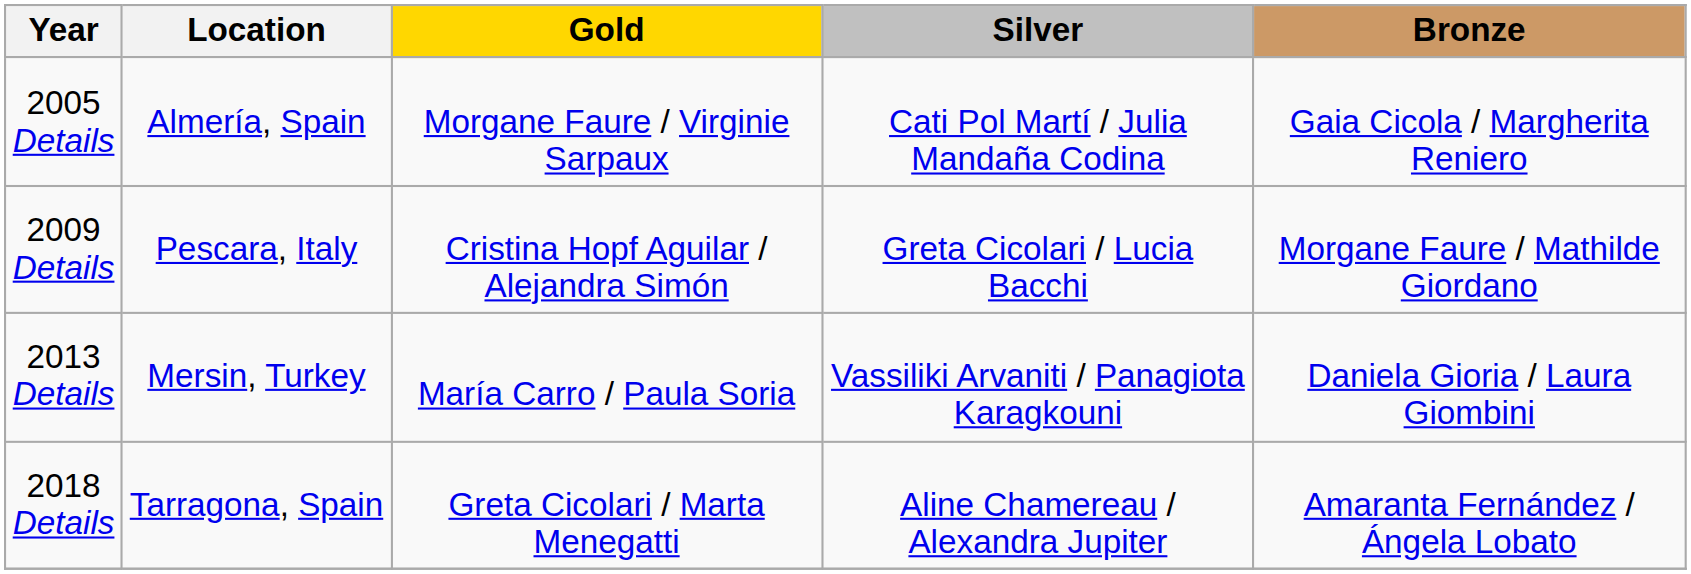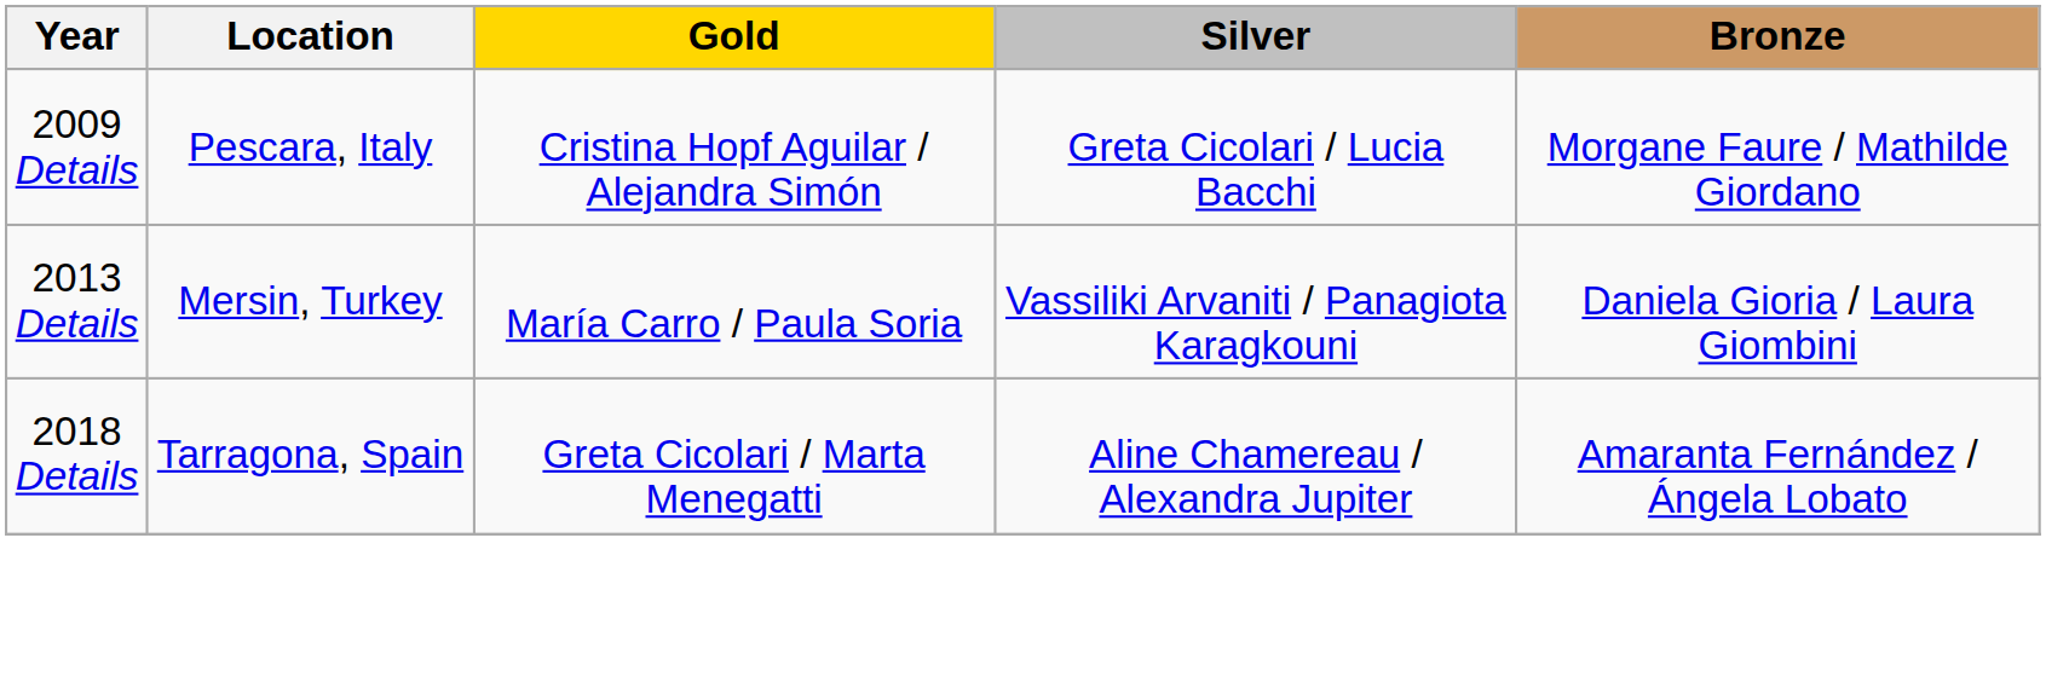 <table class="wikitable">
 <tr>
 <th>Year</th>
 <th>Location</th>
 <th scope=col colspan=1 style="width:200px; background: gold;">Gold</th>
 <th scope=col colspan=1 style="width:200px; background: silver;">Silver</th>
 <th scope=col colspan=1 style="width:200px; background: #cc9966;">Bronze</th>
-</tr>
-<tr align=center>
-<td>2005 <br><em><a href='#'>Details</a></em></td>
-<td><a href='#'>Almería</a>, <a href='#'>Spain</a></td>
-<td> <br> <a href='#'>Morgane Faure</a> / <a href='#'>Virginie Sarpaux</a></td>
-<td> <br> <a href='#'>Cati Pol Martí</a> / <a href='#'>Julia Mandaña Codina</a></td>
-<td> <br> <a href='#'>Gaia Cicola</a> / <a href='#'>Margherita Reniero</a></td>
 </tr>
 <tr align=center>
 <td>2009 <br><em><a href='#'>Details</a></em></td>
 <td><a href='#'>Pescara</a>, <a href='#'>Italy</a></td>
 <td> <br> <a href='#'>Cristina Hopf Aguilar</a> / <a href='#'>Alejandra Simón</a></td>
 <td> <br> <a href='#'>Greta Cicolari</a> / <a href='#'>Lucia Bacchi</a></td>
 <td> <br> <a href='#'>Morgane Faure</a> / <a href='#'>Mathilde Giordano</a></td>
 </tr>
 <tr align=center>
 <td>2013 <br><em><a href='#'>Details</a></em></td>
 <td><a href='#'>Mersin</a>, <a href='#'>Turkey</a></td>
 <td>  <br> <a href='#'>María Carro</a> / <a href='#'>Paula Soria</a></td>
 <td>  <br> <a href='#'>Vassiliki Arvaniti</a> / <a href='#'>Panagiota Karagkouni</a></td>
 <td>  <br> <a href='#'>Daniela Gioria</a> / <a href='#'>Laura Giombini</a></td>
 </tr>
 <tr align=center>
 <td>2018 <br><em><a href='#'>Details</a></em></td>
 <td><a href='#'>Tarragona</a>, <a href='#'>Spain</a></td>
 <td>  <br> <a href='#'>Greta Cicolari</a> / <a href='#'>Marta Menegatti</a></td>
 <td>  <br> <a href='#'>Aline Chamereau</a> / <a href='#'>Alexandra Jupiter</a></td>
 <td>  <br> <a href='#'>Amaranta Fernández</a> / <a href='#'>Ángela Lobato</a></td>
 </tr>
 <tr>
 </tr>
 </table>
